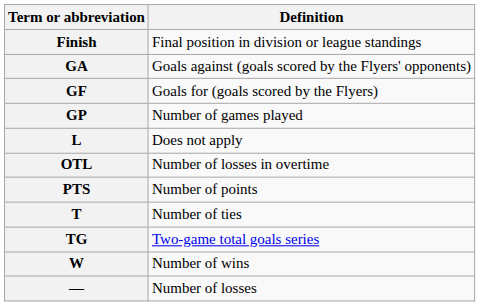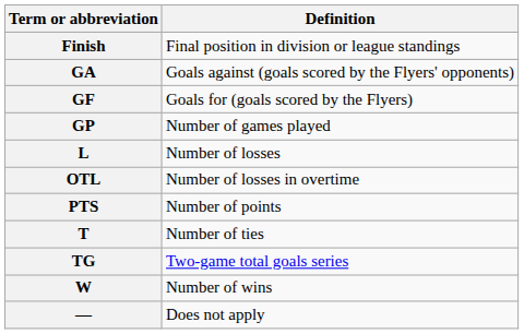 <table class="wikitable" style="font-size:90%">
 <tr>
 <th scope="col">Term or abbreviation</th>
 <th scope="col">Definition</th>
 </tr>
 <tr>
 <th scope="row">Finish</th>
 <td>Final position in division or league standings</td>
 </tr>
 <tr>
 <th scope="row">GA</th>
 <td>Goals against (goals scored by the Flyers' opponents)</td>
 </tr>
 <tr>
 <th scope="row">GF</th>
 <td>Goals for (goals scored by the Flyers)</td>
 </tr>
 <tr>
 <th scope="row">GP</th>
 <td>Number of games played</td>
 </tr>
 <tr>
 <th scope="row">L</th>
-<td>Does not apply</td>
+<td>Number of losses</td>
 </tr>
 <tr>
 <th scope="row">OTL</th>
 <td>Number of losses in overtime</td>
 </tr>
 <tr>
 <th scope="row">PTS</th>
 <td>Number of points</td>
 </tr>
 <tr>
 <th scope="row">T</th>
 <td>Number of ties</td>
 </tr>
 <tr>
 <th scope="row">TG</th>
 <td><a href='#'>Two-game total goals series</a></td>
 </tr>
 <tr>
 <th scope="row">W</th>
 <td>Number of wins</td>
 </tr>
 <tr>
 <th scope="row">—</th>
-<td>Number of losses</td>
+<td>Does not apply</td>
 </tr>
 </table>
